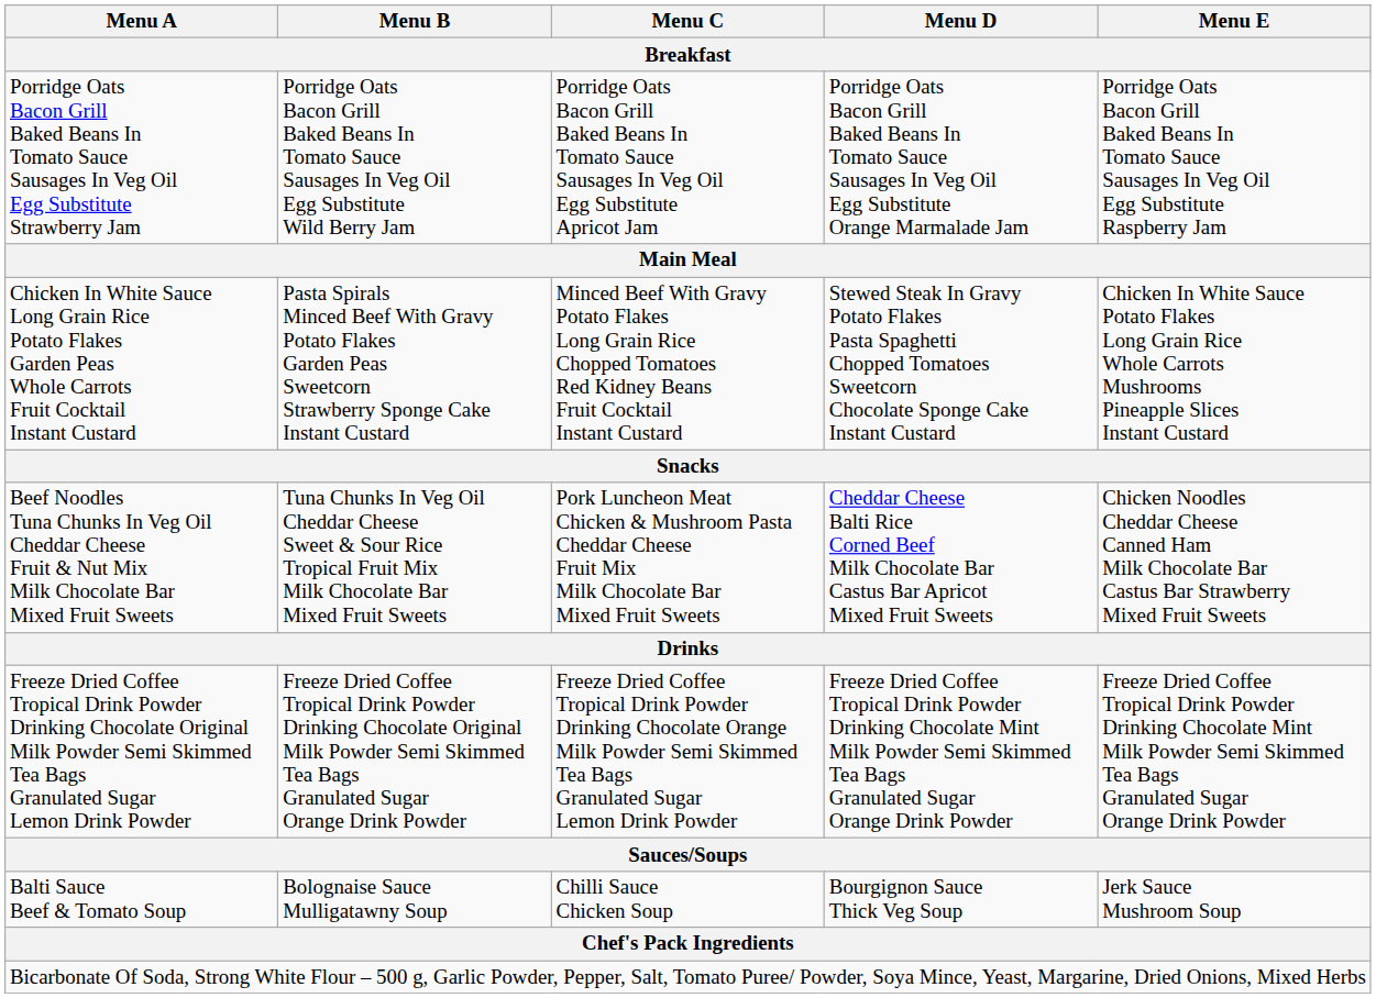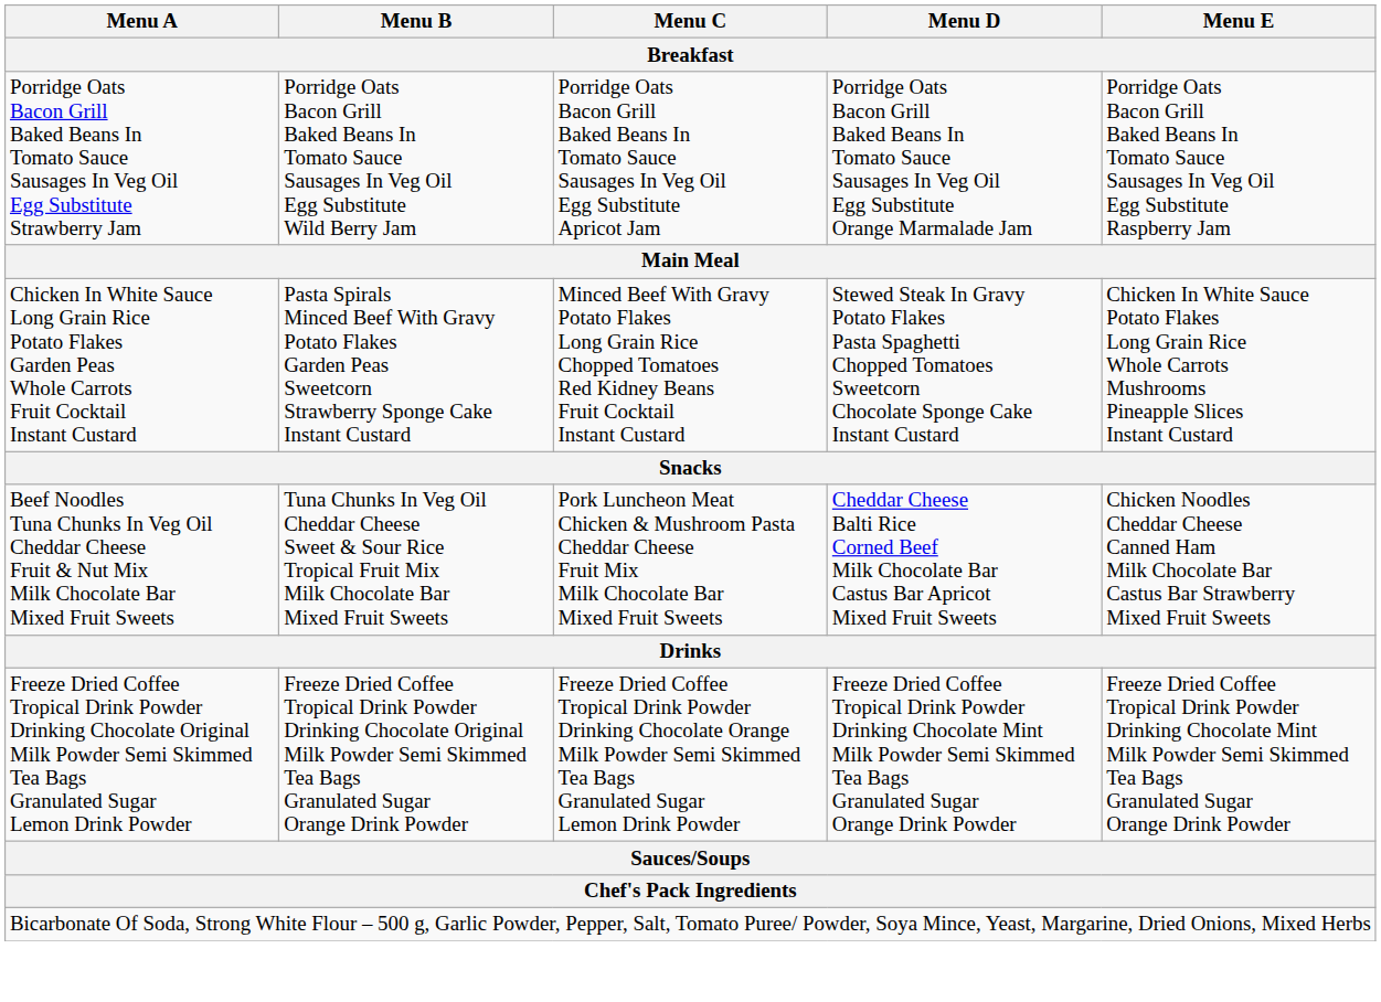 <table class="wikitable collapsible collapsed" style="min-width:400px">
 <tr>
 <th>Menu A</th>
 <th>Menu B</th>
 <th>Menu C</th>
 <th>Menu D</th>
 <th>Menu E</th>
 </tr>
 <tr>
 <th colspan="5">Breakfast</th>
 </tr>
 <tr>
 <td>Porridge Oats<br><a href='#'>Bacon Grill</a><br>Baked Beans In<br>Tomato Sauce<br>Sausages In Veg Oil<br><a href='#'>Egg Substitute</a><br>Strawberry Jam</td>
 <td>Porridge Oats<br>Bacon Grill<br>Baked Beans In<br>Tomato Sauce<br>Sausages In Veg Oil<br>Egg Substitute<br>Wild Berry Jam</td>
 <td>Porridge Oats<br>Bacon Grill<br>Baked Beans In<br>Tomato Sauce<br>Sausages In Veg Oil<br>Egg Substitute<br>Apricot Jam</td>
 <td>Porridge Oats<br>Bacon Grill<br>Baked Beans In<br>Tomato Sauce<br>Sausages In Veg Oil<br>Egg Substitute<br>Orange Marmalade Jam</td>
 <td>Porridge Oats<br>Bacon Grill<br>Baked Beans In<br>Tomato Sauce<br>Sausages In Veg Oil<br>Egg Substitute<br>Raspberry Jam</td>
 </tr>
 <tr>
 <th colspan="5">Main Meal</th>
 </tr>
 <tr>
 <td>Chicken In White Sauce<br>Long Grain Rice<br>Potato Flakes<br>Garden Peas<br>Whole Carrots<br>Fruit Cocktail<br>Instant Custard</td>
 <td>Pasta Spirals<br>Minced Beef With Gravy<br>Potato Flakes<br>Garden Peas<br>Sweetcorn<br>Strawberry Sponge Cake<br>Instant Custard</td>
 <td>Minced Beef With Gravy<br>Potato Flakes<br>Long Grain Rice<br>Chopped Tomatoes<br>Red Kidney Beans<br>Fruit Cocktail<br>Instant Custard</td>
 <td>Stewed Steak In Gravy<br>Potato Flakes<br>Pasta Spaghetti<br>Chopped Tomatoes<br>Sweetcorn<br>Chocolate Sponge Cake<br>Instant Custard</td>
 <td>Chicken In White Sauce<br>Potato Flakes<br>Long Grain Rice<br>Whole Carrots<br>Mushrooms<br>Pineapple Slices<br>Instant Custard</td>
 </tr>
 <tr>
 <th colspan="5">Snacks</th>
 </tr>
 <tr>
 <td>Beef Noodles<br>Tuna Chunks In Veg Oil<br>Cheddar Cheese<br>Fruit & Nut Mix<br>Milk Chocolate Bar<br>Mixed Fruit Sweets</td>
 <td>Tuna Chunks In Veg Oil<br>Cheddar Cheese<br>Sweet & Sour Rice<br>Tropical Fruit Mix<br>Milk Chocolate Bar<br>Mixed Fruit Sweets</td>
 <td>Pork Luncheon Meat<br>Chicken & Mushroom Pasta<br>Cheddar Cheese<br>Fruit Mix<br>Milk Chocolate Bar<br>Mixed Fruit Sweets</td>
 <td><a href='#'>Cheddar Cheese</a><br>Balti Rice<br><a href='#'>Corned Beef</a><br>Milk Chocolate Bar<br>Castus Bar Apricot<br>Mixed Fruit Sweets</td>
 <td>Chicken Noodles<br>Cheddar Cheese<br>Canned Ham<br>Milk Chocolate Bar<br>Castus Bar Strawberry<br>Mixed Fruit Sweets</td>
 </tr>
 <tr>
 <th colspan="5">Drinks</th>
 </tr>
 <tr>
 <td>Freeze Dried Coffee<br>Tropical Drink Powder<br>Drinking Chocolate Original<br>Milk Powder Semi Skimmed<br>Tea Bags<br>Granulated Sugar<br>Lemon Drink Powder</td>
 <td>Freeze Dried Coffee<br>Tropical Drink Powder<br>Drinking Chocolate Original<br>Milk Powder Semi Skimmed<br>Tea Bags<br>Granulated Sugar<br>Orange Drink Powder</td>
 <td>Freeze Dried Coffee<br>Tropical Drink Powder<br>Drinking Chocolate Orange<br>Milk Powder Semi Skimmed<br>Tea Bags<br>Granulated Sugar<br>Lemon Drink Powder</td>
 <td>Freeze Dried Coffee<br>Tropical Drink Powder<br>Drinking Chocolate Mint<br>Milk Powder Semi Skimmed<br>Tea Bags<br>Granulated Sugar<br>Orange Drink Powder</td>
 <td>Freeze Dried Coffee<br>Tropical Drink Powder<br>Drinking Chocolate Mint<br>Milk Powder Semi Skimmed<br>Tea Bags<br>Granulated Sugar<br>Orange Drink Powder</td>
 </tr>
 <tr>
 <th colspan="5">Sauces/Soups</th>
 </tr>
 <tr>
-<td>Balti Sauce<br>Beef & Tomato Soup</td>
-<td>Bolognaise Sauce<br>Mulligatawny Soup</td>
-<td>Chilli Sauce<br>Chicken Soup</td>
-<td>Bourgignon Sauce<br>Thick Veg Soup</td>
-<td>Jerk Sauce<br>Mushroom Soup</td>
-</tr>
-<tr>
 <th colspan="5">Chef's Pack Ingredients</th>
 </tr>
 <tr>
 <td colspan="5">Bicarbonate Of Soda, Strong White Flour – 500 g, Garlic Powder, Pepper, Salt, Tomato Puree/ Powder, Soya Mince, Yeast, Margarine, Dried Onions, Mixed Herbs</td>
 </tr>
 </table>
